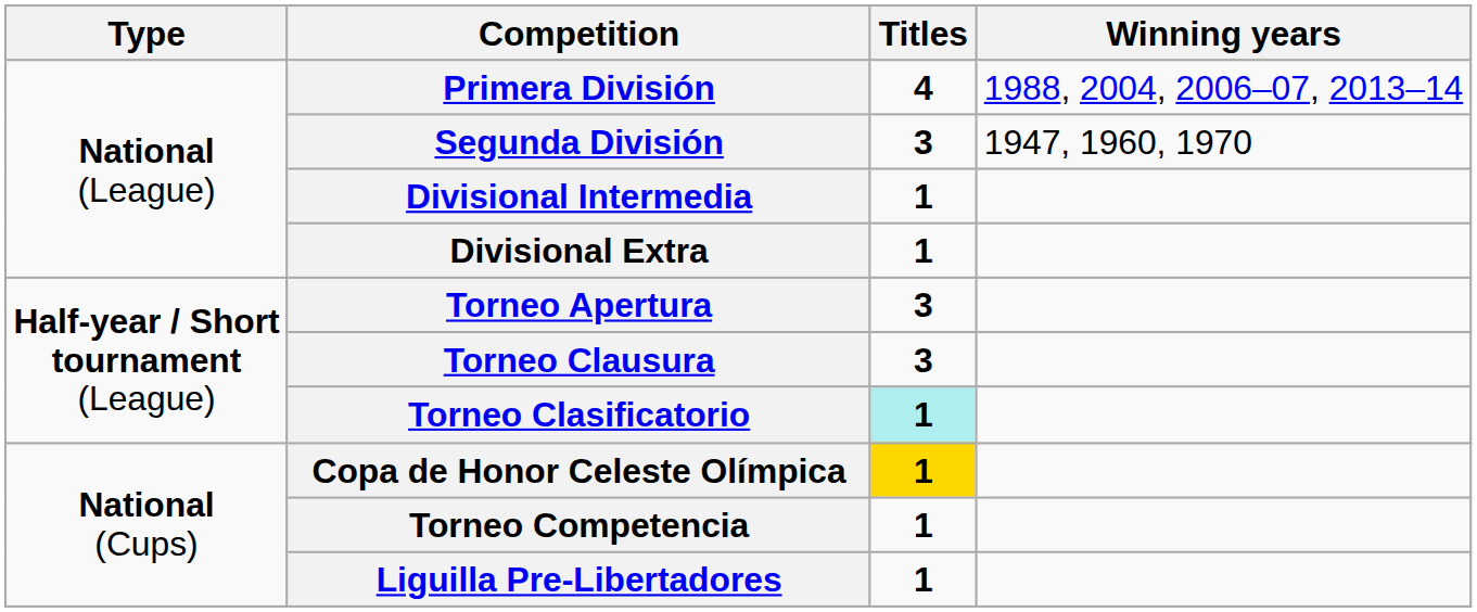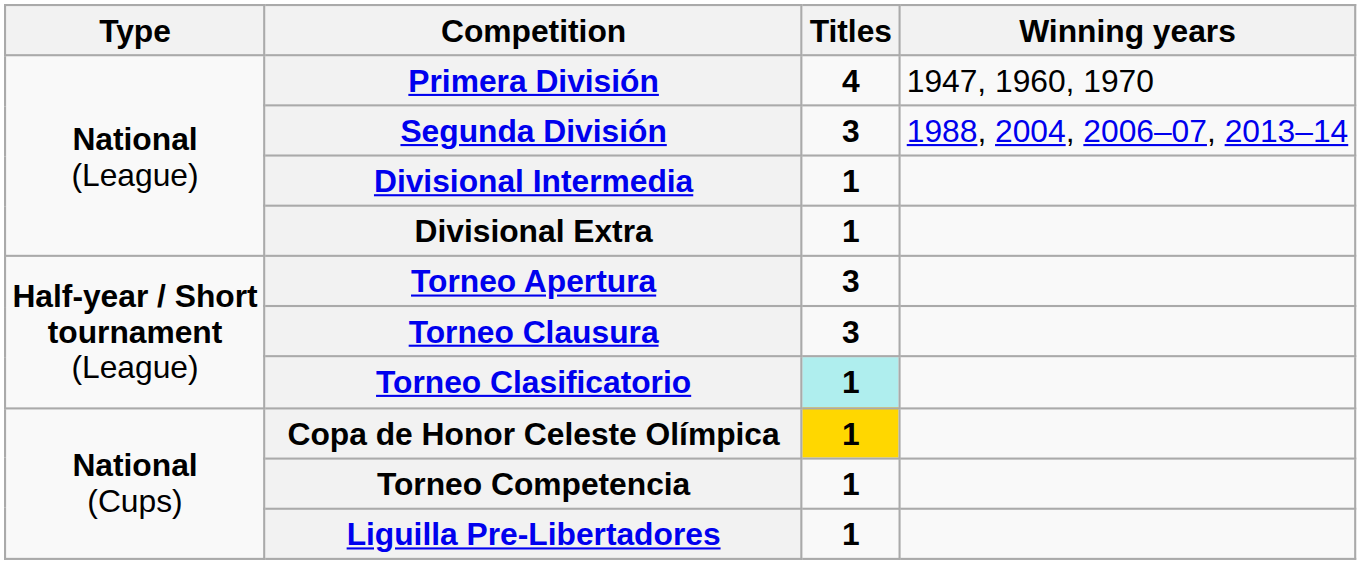 <table class="wikitable plainrowheaders" style="font-size:95%; text-align:center;">
 <tr>
 <th>Type</th>
 <th width=250px>Competition</th>
 <th>Titles</th>
 <th>Winning years</th>
 </tr>
 <tr>
 <td rowspan=4><strong>National</strong><br>(League)</td>
 <th scope=col><a href='#'>Primera División</a></th>
 <td><strong>4</strong></td>
-<td align="left"><a href='#'>1988</a>, <a href='#'>2004</a>, <a href='#'>2006–07</a>, <a href='#'>2013–14</a></td>
+<td align="left">1947, 1960, 1970</td>
 </tr>
 <tr>
 <th scope=col><a href='#'>Segunda División</a></th>
 <td><strong>3</strong></td>
-<td align="left">1947, 1960, 1970</td>
+<td align="left"><a href='#'>1988</a>, <a href='#'>2004</a>, <a href='#'>2006–07</a>, <a href='#'>2013–14</a></td>
 </tr>
 <tr>
 <th scope=col><a href='#'>Divisional Intermedia</a></th>
 <td><strong>1</strong></td>
 <td></td>
 </tr>
 <tr>
 <th scope=col>Divisional Extra</th>
 <td><strong>1</strong></td>
 <td></td>
 </tr>
 <tr>
 <td rowspan=3><strong>Half-year / Short<br>tournament</strong><br>(League)</td>
 <th scope=col><a href='#'>Torneo Apertura</a></th>
 <td><strong>3</strong></td>
 <td></td>
 </tr>
 <tr>
 <th scope=col><a href='#'>Torneo Clausura</a></th>
 <td><strong>3</strong></td>
 <td></td>
 </tr>
 <tr>
 <th scope=col><a href='#'>Torneo Clasificatorio</a></th>
 <td style="background: paleturquoise;"><strong>1</strong></td>
 <td></td>
 </tr>
 <tr>
 <td rowspan=3><strong>National</strong><br>(Cups)</td>
 <th scope=col>Copa de Honor Celeste Olímpica</th>
 <td bgcolor="gold" style="text-align:center"><strong>1</strong></td>
 <td></td>
 </tr>
 <tr>
 <th scope=col>Torneo Competencia</th>
 <td><strong>1</strong></td>
 <td></td>
 </tr>
 <tr>
 <th scope=col><a href='#'>Liguilla Pre-Libertadores</a></th>
 <td><strong>1</strong></td>
 <td></td>
 </tr>
 </table>
